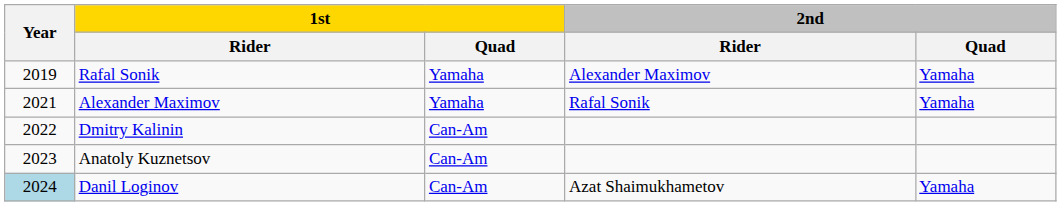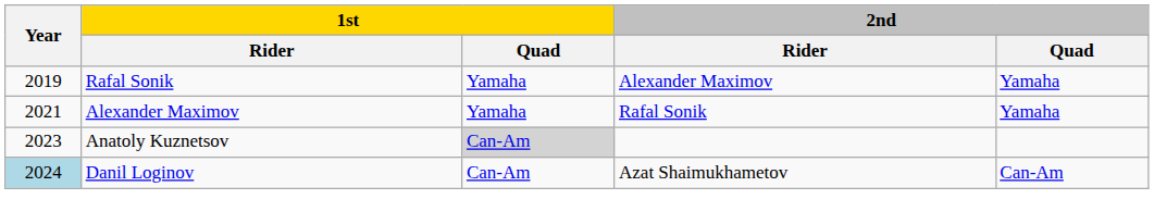 <table class="wikitable" style="font-size:85%; text-align:left;">
 <tr>
 <th rowspan=2 width=4%>Year</th>
 <th colspan=2 style="width:32%; background:gold">1st</th>
 <th colspan=2 style="width:32%; background:silver">2nd</th>
 </tr>
 <tr>
 <th width=20%>Rider</th>
 <th width=8%>Quad</th>
 <th width=20%>Rider</th>
 <th width=8%>Quad</th>
 </tr>
 <tr>
 <td align=center>2019</td>
 <td> <a href='#'>Rafal Sonik</a></td>
 <td><a href='#'>Yamaha</a></td>
 <td> <a href='#'>Alexander Maximov</a></td>
 <td><a href='#'>Yamaha</a></td>
 </tr>
 <tr>
 <td align=center>2021</td>
 <td> <a href='#'>Alexander Maximov</a></td>
 <td><a href='#'>Yamaha</a></td>
 <td> <a href='#'>Rafal Sonik</a></td>
 <td><a href='#'>Yamaha</a></td>
 </tr>
 <tr>
-<td align=center>2022</td>
-<td> <a href='#'>Dmitry Kalinin</a></td>
-<td><a href='#'>Can-Am</a></td>
-<td></td>
-<td></td>
-</tr>
-<tr>
 <td align=center>2023</td>
 <td> Anatoly Kuznetsov</td>
-<td><a href='#'>Can-Am</a></td>
+<td style="background: lightgrey;"><a href='#'>Can-Am</a></td>
 <td></td>
 <td></td>
 </tr>
 <tr>
 <td align=center style="background: lightblue;">2024</td>
 <td> <a href='#'>Danil Loginov</a></td>
 <td><a href='#'>Can-Am</a></td>
 <td> Azat Shaimukhametov</td>
-<td><a href='#'>Yamaha</a></td>
+<td><a href='#'>Can-Am</a></td>
 </tr>
 </table>
